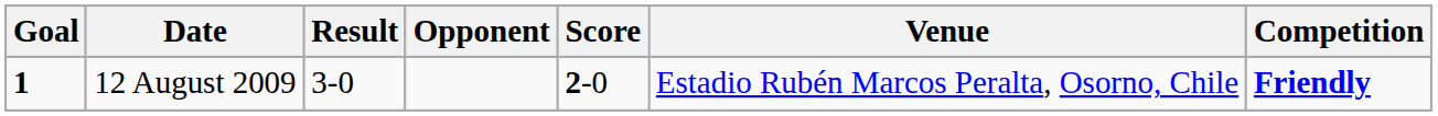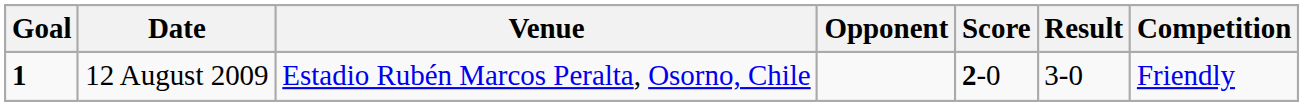 <table class="wikitable collapsible collapsed" style=font-size:85%>
 <tr>
 <th>Goal</th>
 <th>Date</th>
-<th>Result</th>
+<th>Venue</th>
 <th>Opponent</th>
 <th>Score</th>
-<th>Venue</th>
+<th>Result</th>
 <th>Competition</th>
 </tr>
 <tr>
 <td><strong>1</strong></td>
 <td>12 August 2009</td>
-<td>3-0</td>
+<td><a href='#'>Estadio Rubén Marcos Peralta</a>, <a href='#'>Osorno, Chile</a></td>
 <td align=left></td>
 <td><strong>2</strong>-0</td>
-<td><a href='#'>Estadio Rubén Marcos Peralta</a>, <a href='#'>Osorno, Chile</a></td>
-<td><strong><a href='#'>Friendly</a></strong></td>
+<td>3-0</td>
+<td><a href='#'>Friendly</a></td>
 </tr>
 </table>
